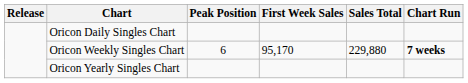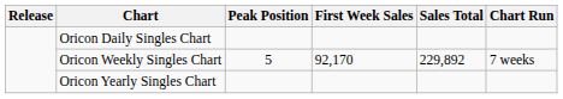 <table class="wikitable">
 <tr>
 <th>Release</th>
 <th>Chart</th>
 <th>Peak Position</th>
 <th>First Week Sales</th>
 <th>Sales Total</th>
 <th>Chart Run</th>
 </tr>
 <tr>
 <td rowspan="3"></td>
 <td>Oricon Daily Singles Chart</td>
 <td align="center"></td>
 <td></td>
 <td></td>
 <td></td>
 </tr>
 <tr>
 <td>Oricon Weekly Singles Chart</td>
-<td align="center">6</td>
-<td>95,170</td>
-<td>229,880</td>
-<td><strong>7 weeks</strong></td>
+<td align="center">5</td>
+<td>92,170</td>
+<td>229,892</td>
+<td>7 weeks</td>
 </tr>
 <tr>
 <td>Oricon Yearly Singles Chart</td>
 <td align="center"></td>
 <td></td>
 <td></td>
 <td></td>
 </tr>
 </table>
